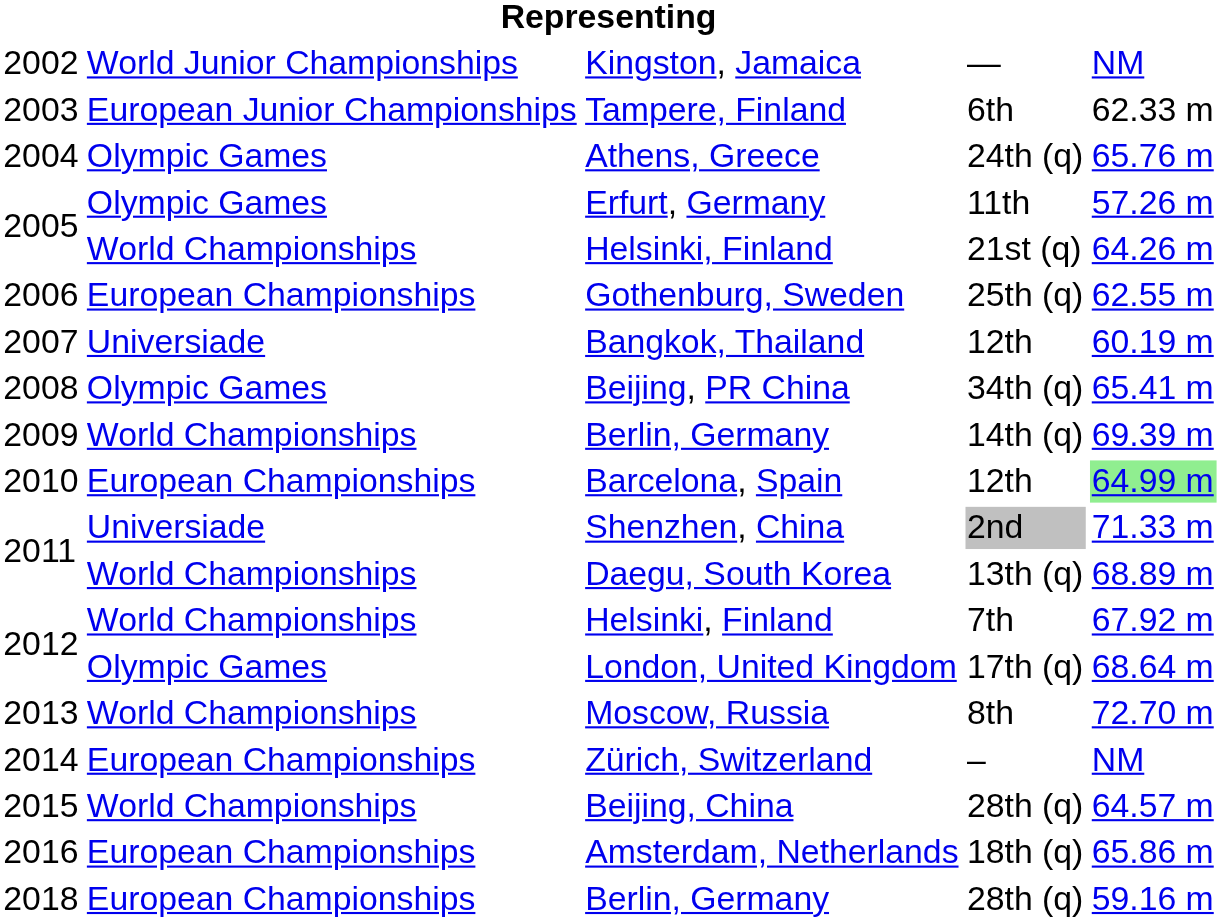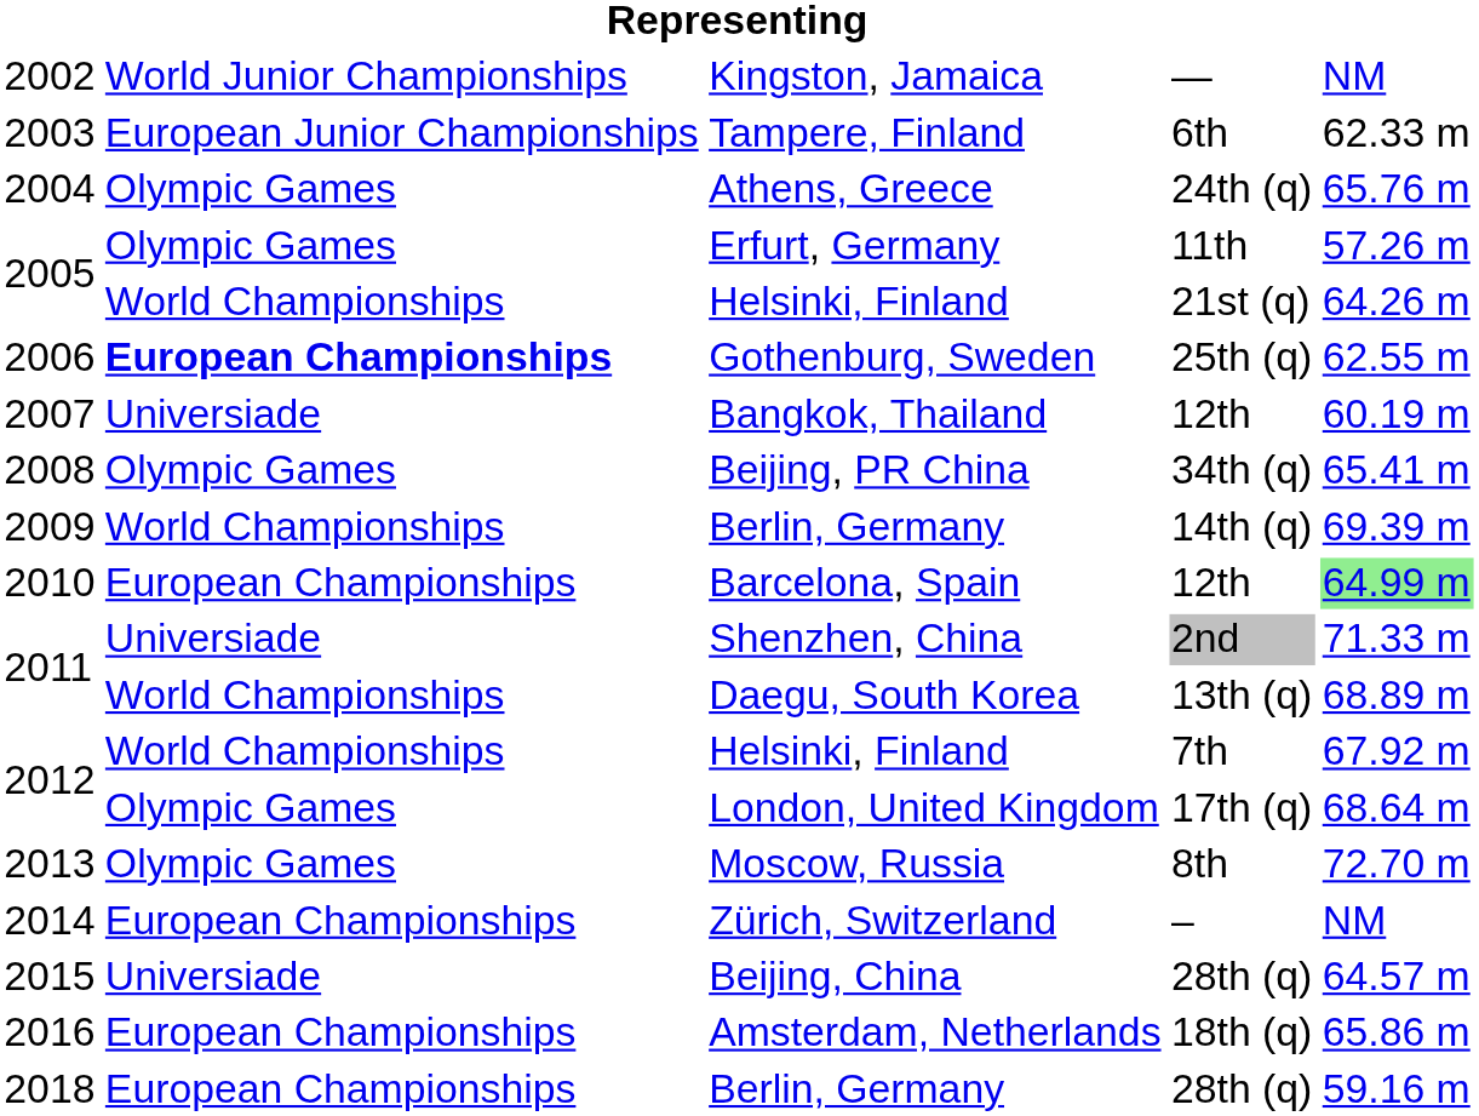 <table>
 <tr>
 <th colspan="5">Representing </th>
 </tr>
 <tr>
 <td>2002</td>
 <td><a href='#'>World Junior Championships</a></td>
 <td><a href='#'>Kingston</a>, <a href='#'>Jamaica</a></td>
 <td>—</td>
 <td><a href='#'>NM</a></td>
 </tr>
 <tr>
 <td>2003</td>
 <td><a href='#'>European Junior Championships</a></td>
 <td><a href='#'>Tampere, Finland</a></td>
 <td>6th</td>
 <td>62.33 m</td>
 </tr>
 <tr>
 <td>2004</td>
 <td><a href='#'>Olympic Games</a></td>
 <td><a href='#'>Athens, Greece</a></td>
 <td>24th (q)</td>
 <td><a href='#'>65.76 m</a></td>
 </tr>
 <tr>
 <td rowspan=2>2005</td>
 <td><a href='#'>Olympic Games</a></td>
 <td><a href='#'>Erfurt</a>, <a href='#'>Germany</a></td>
 <td>11th</td>
 <td><a href='#'>57.26 m</a></td>
 </tr>
 <tr>
 <td><a href='#'>World Championships</a></td>
 <td><a href='#'>Helsinki, Finland</a></td>
 <td>21st (q)</td>
 <td><a href='#'>64.26 m</a></td>
 </tr>
 <tr>
 <td>2006</td>
-<td><a href='#'>European Championships</a></td>
+<td><strong><a href='#'>European Championships</a></strong></td>
 <td><a href='#'>Gothenburg, Sweden</a></td>
 <td>25th (q)</td>
 <td><a href='#'>62.55 m</a></td>
 </tr>
 <tr>
 <td>2007</td>
 <td><a href='#'>Universiade</a></td>
 <td><a href='#'>Bangkok, Thailand</a></td>
 <td>12th</td>
 <td><a href='#'>60.19 m</a></td>
 </tr>
 <tr>
 <td>2008</td>
 <td><a href='#'>Olympic Games</a></td>
 <td><a href='#'>Beijing</a>, <a href='#'>PR China</a></td>
 <td>34th (q)</td>
 <td><a href='#'>65.41 m</a></td>
 </tr>
 <tr>
 <td>2009</td>
 <td><a href='#'>World Championships</a></td>
 <td><a href='#'>Berlin, Germany</a></td>
 <td>14th (q)</td>
 <td><a href='#'>69.39 m</a></td>
 </tr>
 <tr>
 <td>2010</td>
 <td><a href='#'>European Championships</a></td>
 <td><a href='#'>Barcelona</a>, <a href='#'>Spain</a></td>
 <td>12th</td>
 <td style="background: lightgreen;"><a href='#'>64.99 m</a></td>
 </tr>
 <tr>
 <td rowspan=2>2011</td>
 <td><a href='#'>Universiade</a></td>
 <td><a href='#'>Shenzhen</a>, <a href='#'>China</a></td>
 <td bgcolor=silver>2nd</td>
 <td><a href='#'>71.33 m</a></td>
 </tr>
 <tr>
 <td><a href='#'>World Championships</a></td>
 <td><a href='#'>Daegu, South Korea</a></td>
 <td>13th (q)</td>
 <td><a href='#'>68.89 m</a></td>
 </tr>
 <tr>
 <td rowspan=2>2012</td>
 <td><a href='#'>World Championships</a></td>
 <td><a href='#'>Helsinki</a>, <a href='#'>Finland</a></td>
 <td>7th</td>
 <td><a href='#'>67.92 m</a></td>
 </tr>
 <tr>
 <td><a href='#'>Olympic Games</a></td>
 <td><a href='#'>London, United Kingdom</a></td>
 <td>17th (q)</td>
 <td><a href='#'>68.64 m</a></td>
 </tr>
 <tr>
 <td>2013</td>
-<td><a href='#'>World Championships</a></td>
+<td><a href='#'>Olympic Games</a></td>
 <td><a href='#'>Moscow, Russia</a></td>
 <td>8th</td>
 <td><a href='#'>72.70 m</a></td>
 </tr>
 <tr>
 <td>2014</td>
 <td><a href='#'>European Championships</a></td>
 <td><a href='#'>Zürich, Switzerland</a></td>
 <td>–</td>
 <td><a href='#'>NM</a></td>
 </tr>
 <tr>
 <td>2015</td>
-<td><a href='#'>World Championships</a></td>
+<td><a href='#'>Universiade</a></td>
 <td><a href='#'>Beijing, China</a></td>
 <td>28th (q)</td>
 <td><a href='#'>64.57 m</a></td>
 </tr>
 <tr>
 <td>2016</td>
 <td><a href='#'>European Championships</a></td>
 <td><a href='#'>Amsterdam, Netherlands</a></td>
 <td>18th (q)</td>
 <td><a href='#'>65.86 m</a></td>
 </tr>
 <tr>
 <td>2018</td>
 <td><a href='#'>European Championships</a></td>
 <td><a href='#'>Berlin, Germany</a></td>
 <td>28th (q)</td>
 <td><a href='#'>59.16 m</a></td>
 </tr>
 </table>
